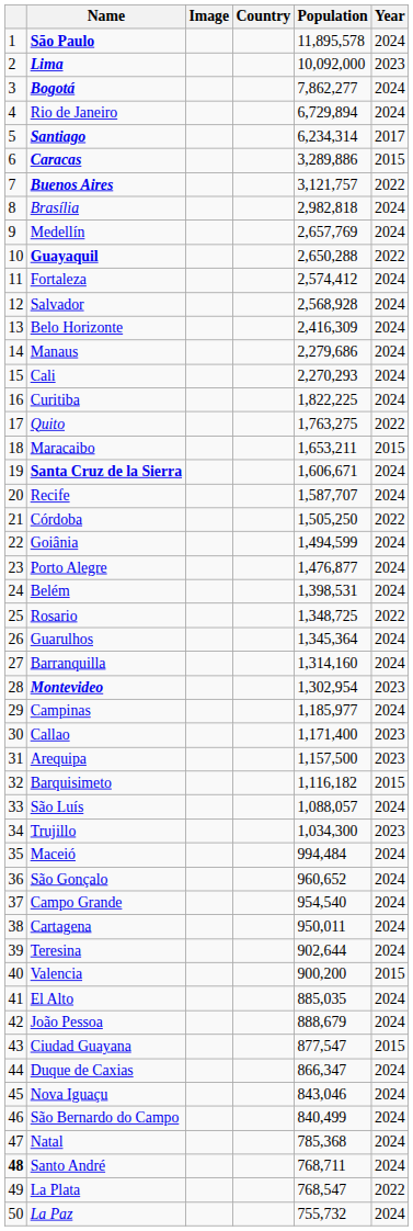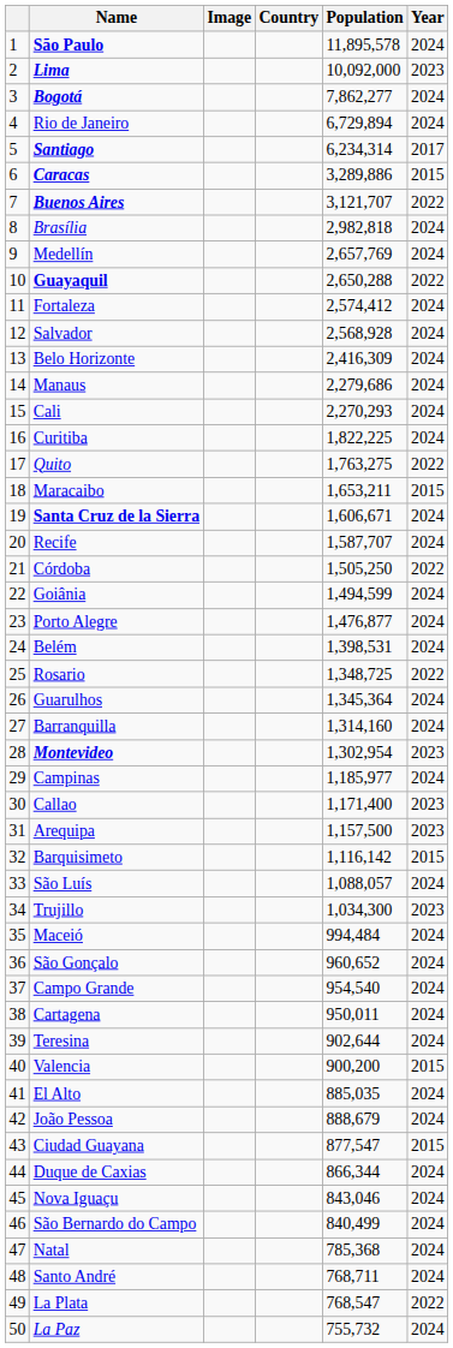 <table class="wikitable sortable">
 <tr>
 <th></th>
 <th>Name</th>
 <th>Image</th>
 <th>Country</th>
 <th data-sort-type="number">Population</th>
 <th>Year</th>
 </tr>
 <tr>
 <td>1</td>
 <td><strong><a href='#'>São Paulo</a></strong></td>
 <td></td>
 <td></td>
 <td>11,895,578</td>
 <td>2024</td>
 </tr>
 <tr>
 <td>2</td>
 <td><strong><em><a href='#'>Lima</a></em></strong></td>
 <td></td>
 <td></td>
 <td>10,092,000</td>
 <td>2023</td>
 </tr>
 <tr>
 <td>3</td>
 <td><strong><em><a href='#'>Bogotá</a></em></strong></td>
 <td></td>
 <td></td>
 <td>7,862,277</td>
 <td>2024</td>
 </tr>
 <tr>
 <td>4</td>
 <td><a href='#'>Rio de Janeiro</a></td>
 <td></td>
 <td></td>
 <td>6,729,894</td>
 <td>2024</td>
 </tr>
 <tr>
 <td>5</td>
 <td><strong><em><a href='#'>Santiago</a></em></strong></td>
 <td></td>
 <td></td>
 <td>6,234,314</td>
 <td>2017</td>
 </tr>
 <tr>
 <td>6</td>
 <td><strong><em><a href='#'>Caracas</a></em></strong></td>
 <td></td>
 <td></td>
 <td>3,289,886</td>
 <td>2015</td>
 </tr>
 <tr>
 <td>7</td>
 <td><strong><em><a href='#'>Buenos Aires</a></em></strong></td>
 <td></td>
 <td></td>
-<td>3,121,757</td>
+<td>3,121,707</td>
 <td>2022</td>
 </tr>
 <tr>
 <td>8</td>
 <td><em><a href='#'>Brasília</a></em></td>
 <td></td>
 <td></td>
 <td>2,982,818</td>
 <td>2024</td>
 </tr>
 <tr>
 <td>9</td>
 <td><a href='#'>Medellín</a></td>
 <td></td>
 <td></td>
 <td>2,657,769</td>
 <td>2024</td>
 </tr>
 <tr>
 <td>10</td>
 <td><strong><a href='#'>Guayaquil</a></strong></td>
 <td></td>
 <td></td>
 <td>2,650,288</td>
 <td>2022</td>
 </tr>
 <tr>
 <td>11</td>
 <td><a href='#'>Fortaleza</a></td>
 <td></td>
 <td></td>
 <td>2,574,412</td>
 <td>2024</td>
 </tr>
 <tr>
 <td>12</td>
 <td><a href='#'>Salvador</a></td>
 <td></td>
 <td></td>
 <td>2,568,928</td>
 <td>2024</td>
 </tr>
 <tr>
 <td>13</td>
 <td><a href='#'>Belo Horizonte</a></td>
 <td></td>
 <td></td>
 <td>2,416,309</td>
 <td>2024</td>
 </tr>
 <tr>
 <td>14</td>
 <td><a href='#'>Manaus</a></td>
 <td></td>
 <td></td>
 <td>2,279,686</td>
 <td>2024</td>
 </tr>
 <tr>
 <td>15</td>
 <td><a href='#'>Cali</a></td>
 <td></td>
 <td></td>
 <td>2,270,293</td>
 <td>2024</td>
 </tr>
 <tr>
 <td>16</td>
 <td><a href='#'>Curitiba</a></td>
 <td></td>
 <td></td>
 <td>1,822,225</td>
 <td>2024</td>
 </tr>
 <tr>
 <td>17</td>
 <td><em><a href='#'>Quito</a></em></td>
 <td></td>
 <td></td>
 <td>1,763,275 </td>
 <td>2022</td>
 </tr>
 <tr>
 <td>18</td>
 <td><a href='#'>Maracaibo</a></td>
 <td></td>
 <td></td>
 <td>1,653,211</td>
 <td>2015</td>
 </tr>
 <tr>
 <td>19</td>
 <td><strong><a href='#'>Santa Cruz de la Sierra</a></strong></td>
 <td></td>
 <td></td>
 <td>1,606,671</td>
 <td>2024</td>
 </tr>
 <tr>
 <td>20</td>
 <td><a href='#'>Recife</a></td>
 <td></td>
 <td></td>
 <td>1,587,707</td>
 <td>2024</td>
 </tr>
 <tr>
 <td>21</td>
 <td><a href='#'>Córdoba</a></td>
 <td></td>
 <td></td>
 <td>1,505,250</td>
 <td>2022</td>
 </tr>
 <tr>
 <td>22</td>
 <td><a href='#'>Goiânia</a></td>
 <td></td>
 <td></td>
 <td>1,494,599</td>
 <td>2024</td>
 </tr>
 <tr>
 <td>23</td>
 <td><a href='#'>Porto Alegre</a></td>
 <td></td>
 <td></td>
 <td>1,476,877</td>
 <td>2024</td>
 </tr>
 <tr>
 <td>24</td>
 <td><a href='#'>Belém</a></td>
 <td></td>
 <td></td>
 <td>1,398,531</td>
 <td>2024</td>
 </tr>
 <tr>
 <td>25</td>
 <td><a href='#'>Rosario</a></td>
 <td></td>
 <td></td>
 <td>1,348,725</td>
 <td>2022</td>
 </tr>
 <tr>
 <td>26</td>
 <td><a href='#'>Guarulhos</a></td>
 <td></td>
 <td></td>
 <td>1,345,364</td>
 <td>2024</td>
 </tr>
 <tr>
 <td>27</td>
 <td><a href='#'>Barranquilla</a></td>
 <td></td>
 <td></td>
 <td>1,314,160</td>
 <td>2024</td>
 </tr>
 <tr>
 <td>28</td>
 <td><strong><em><a href='#'>Montevideo</a></em></strong></td>
 <td></td>
 <td></td>
 <td>1,302,954</td>
 <td>2023</td>
 </tr>
 <tr>
 <td>29</td>
 <td><a href='#'>Campinas</a></td>
 <td></td>
 <td></td>
 <td>1,185,977</td>
 <td>2024</td>
 </tr>
 <tr>
 <td>30</td>
 <td><a href='#'>Callao</a></td>
 <td></td>
 <td></td>
 <td>1,171,400</td>
 <td>2023</td>
 </tr>
 <tr>
 <td>31</td>
 <td><a href='#'>Arequipa</a></td>
 <td></td>
 <td></td>
 <td>1,157,500</td>
 <td>2023</td>
 </tr>
 <tr>
 <td>32</td>
 <td><a href='#'>Barquisimeto</a></td>
 <td></td>
 <td></td>
-<td>1,116,182</td>
+<td>1,116,142</td>
 <td>2015</td>
 </tr>
 <tr>
 <td>33</td>
 <td><a href='#'>São Luís</a></td>
 <td></td>
 <td></td>
 <td>1,088,057</td>
 <td>2024</td>
 </tr>
 <tr>
 <td>34</td>
 <td><a href='#'>Trujillo</a></td>
 <td></td>
 <td></td>
 <td>1,034,300</td>
 <td>2023</td>
 </tr>
 <tr>
 <td>35</td>
 <td><a href='#'>Maceió</a></td>
 <td></td>
 <td></td>
 <td>994,484</td>
 <td>2024</td>
 </tr>
 <tr>
 <td>36</td>
 <td><a href='#'>São Gonçalo</a></td>
 <td></td>
 <td></td>
 <td>960,652</td>
 <td>2024</td>
 </tr>
 <tr>
 <td>37</td>
 <td><a href='#'>Campo Grande</a></td>
 <td></td>
 <td></td>
 <td>954,540</td>
 <td>2024</td>
 </tr>
 <tr>
 <td>38</td>
 <td><a href='#'>Cartagena</a></td>
 <td></td>
 <td></td>
 <td>950,011</td>
 <td>2024</td>
 </tr>
 <tr>
 <td>39</td>
 <td><a href='#'>Teresina</a></td>
 <td></td>
 <td></td>
 <td>902,644</td>
 <td>2024</td>
 </tr>
 <tr>
 <td>40</td>
 <td><a href='#'>Valencia</a></td>
 <td></td>
 <td></td>
 <td>900,200</td>
 <td>2015</td>
 </tr>
 <tr>
 <td>41</td>
 <td><a href='#'>El Alto</a></td>
 <td></td>
 <td></td>
 <td>885,035</td>
 <td>2024</td>
 </tr>
 <tr>
 <td>42</td>
 <td><a href='#'>João Pessoa</a></td>
 <td></td>
 <td></td>
 <td>888,679</td>
 <td>2024</td>
 </tr>
 <tr>
 <td>43</td>
 <td><a href='#'>Ciudad Guayana</a></td>
 <td></td>
 <td></td>
 <td>877,547</td>
 <td>2015</td>
 </tr>
 <tr>
 <td>44</td>
 <td><a href='#'>Duque de Caxias</a></td>
 <td></td>
 <td></td>
-<td>866,347</td>
+<td>866,344</td>
 <td>2024</td>
 </tr>
 <tr>
 <td>45</td>
 <td><a href='#'>Nova Iguaçu</a></td>
 <td></td>
 <td></td>
 <td>843,046</td>
 <td>2024</td>
 </tr>
 <tr>
 <td>46</td>
 <td><a href='#'>São Bernardo do Campo</a></td>
 <td></td>
 <td></td>
 <td>840,499</td>
 <td>2024</td>
 </tr>
 <tr>
 <td>47</td>
 <td><a href='#'>Natal</a></td>
 <td></td>
 <td></td>
 <td>785,368</td>
 <td>2024</td>
 </tr>
 <tr>
-<td><strong>48</strong></td>
+<td>48</td>
 <td><a href='#'>Santo André</a></td>
 <td></td>
 <td></td>
 <td>768,711</td>
 <td>2024</td>
 </tr>
 <tr>
 <td>49</td>
 <td><a href='#'>La Plata</a></td>
 <td></td>
 <td></td>
 <td>768,547</td>
 <td>2022</td>
 </tr>
 <tr>
 <td>50</td>
 <td><em><a href='#'>La Paz</a></em></td>
 <td></td>
 <td></td>
 <td>755,732</td>
 <td>2024</td>
 </tr>
 </table>
